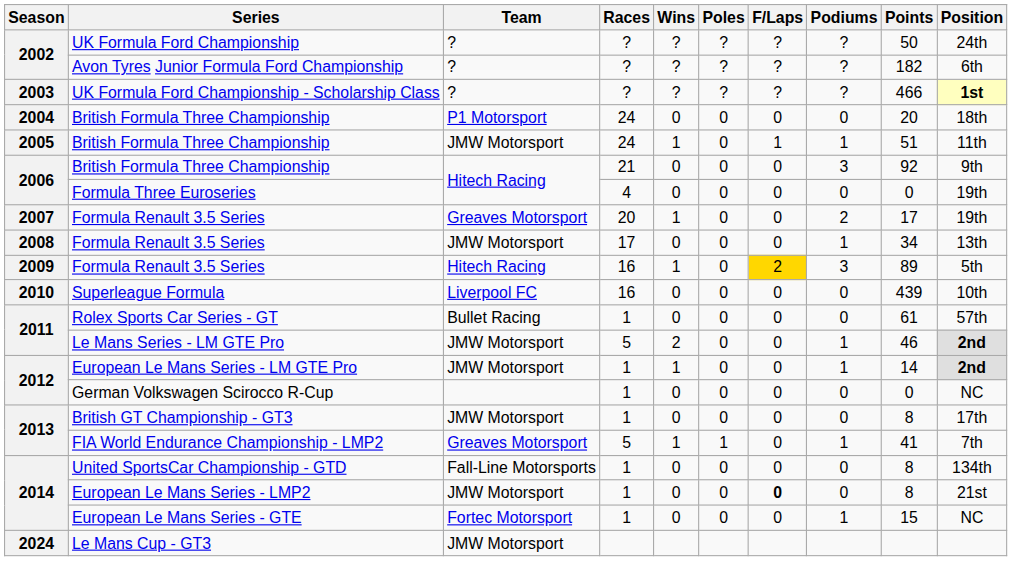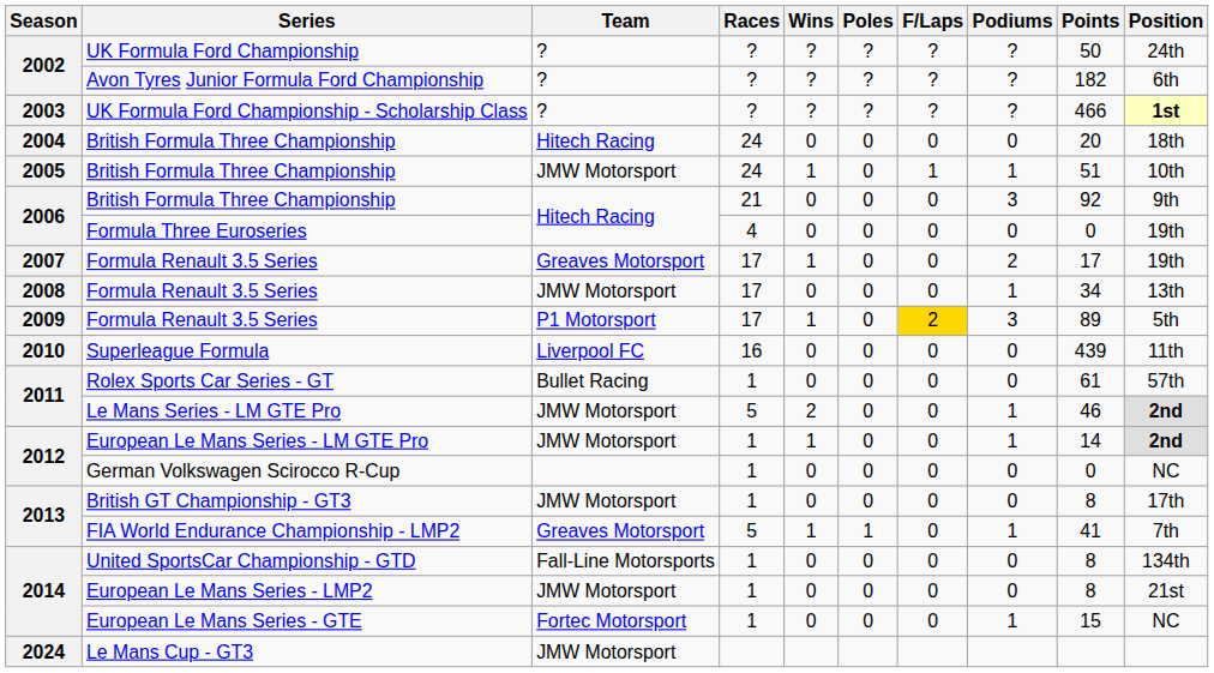 <table class="wikitable" style="font-size: 90%; text-align:center">
 <tr>
 <th>Season</th>
 <th>Series</th>
 <th>Team</th>
 <th>Races</th>
 <th>Wins</th>
 <th>Poles</th>
 <th>F/Laps</th>
 <th>Podiums</th>
 <th>Points</th>
 <th>Position</th>
 </tr>
 <tr>
 <th rowspan=2>2002</th>
 <td align=left><a href='#'>UK Formula Ford Championship</a></td>
 <td align=left>?</td>
 <td>?</td>
 <td>?</td>
 <td>?</td>
 <td>?</td>
 <td>?</td>
 <td>50</td>
 <td>24th</td>
 </tr>
 <tr>
 <td align=left><a href='#'>Avon Tyres</a> <a href='#'>Junior Formula Ford Championship</a></td>
 <td align=left>?</td>
 <td>?</td>
 <td>?</td>
 <td>?</td>
 <td>?</td>
 <td>?</td>
 <td>182</td>
 <td>6th</td>
 </tr>
 <tr>
 <th>2003</th>
 <td align=left><a href='#'>UK Formula Ford Championship - Scholarship Class</a></td>
 <td align=left>?</td>
 <td>?</td>
 <td>?</td>
 <td>?</td>
 <td>?</td>
 <td>?</td>
 <td>466</td>
 <td style="background:#FFFFBF;"><strong>1st</strong></td>
 </tr>
 <tr>
 <th>2004</th>
 <td align=left><a href='#'>British Formula Three Championship</a></td>
-<td align=left><a href='#'>P1 Motorsport</a></td>
+<td align=left><a href='#'>Hitech Racing</a></td>
 <td>24</td>
 <td>0</td>
 <td>0</td>
 <td>0</td>
 <td>0</td>
 <td>20</td>
 <td>18th</td>
 </tr>
 <tr>
 <th>2005</th>
 <td align=left><a href='#'>British Formula Three Championship</a></td>
 <td align=left>JMW Motorsport</td>
 <td>24</td>
 <td>1</td>
 <td>0</td>
 <td>1</td>
 <td>1</td>
 <td>51</td>
-<td>11th</td>
+<td>10th</td>
 </tr>
 <tr>
 <th rowspan=2>2006</th>
 <td align=left><a href='#'>British Formula Three Championship</a></td>
 <td align=left rowspan=2><a href='#'>Hitech Racing</a></td>
 <td>21</td>
 <td>0</td>
 <td>0</td>
 <td>0</td>
 <td>3</td>
 <td>92</td>
 <td>9th</td>
 </tr>
 <tr>
 <td align=left><a href='#'>Formula Three Euroseries</a></td>
 <td>4</td>
 <td>0</td>
 <td>0</td>
 <td>0</td>
 <td>0</td>
 <td>0</td>
 <td>19th</td>
 </tr>
 <tr>
 <th>2007</th>
 <td align=left><a href='#'>Formula Renault 3.5 Series</a></td>
 <td align=left><a href='#'>Greaves Motorsport</a></td>
-<td>20</td>
+<td>17</td>
 <td>1</td>
 <td>0</td>
 <td>0</td>
 <td>2</td>
 <td>17</td>
 <td>19th</td>
 </tr>
 <tr>
 <th>2008</th>
 <td align=left><a href='#'>Formula Renault 3.5 Series</a></td>
 <td align=left>JMW Motorsport</td>
 <td>17</td>
 <td>0</td>
 <td>0</td>
 <td>0</td>
 <td>1</td>
 <td>34</td>
 <td>13th</td>
 </tr>
 <tr>
 <th>2009</th>
 <td align=left><a href='#'>Formula Renault 3.5 Series</a></td>
-<td align=left><a href='#'>Hitech Racing</a></td>
-<td>16</td>
+<td align=left><a href='#'>P1 Motorsport</a></td>
+<td>17</td>
 <td>1</td>
 <td>0</td>
 <td style="background: gold;">2</td>
 <td>3</td>
 <td>89</td>
 <td>5th</td>
 </tr>
 <tr>
 <th>2010</th>
 <td align=left><a href='#'>Superleague Formula</a></td>
 <td align=left><a href='#'>Liverpool FC</a></td>
 <td>16</td>
 <td>0</td>
 <td>0</td>
 <td>0</td>
 <td>0</td>
 <td>439</td>
-<td>10th</td>
+<td>11th</td>
 </tr>
 <tr>
 <th rowspan="2">2011</th>
 <td align=left><a href='#'>Rolex Sports Car Series - GT</a></td>
 <td align=left>Bullet Racing</td>
 <td>1</td>
 <td>0</td>
 <td>0</td>
 <td>0</td>
 <td>0</td>
 <td>61</td>
 <td>57th</td>
 </tr>
 <tr>
 <td align=left><a href='#'>Le Mans Series - LM GTE Pro</a></td>
 <td align=left>JMW Motorsport</td>
 <td>5</td>
 <td>2</td>
 <td>0</td>
 <td>0</td>
 <td>1</td>
 <td>46</td>
 <td style="background:#DFDFDF;"><strong>2nd</strong></td>
 </tr>
 <tr>
 <th rowspan="2">2012</th>
 <td align=left><a href='#'>European Le Mans Series - LM GTE Pro</a></td>
 <td align=left>JMW Motorsport</td>
 <td>1</td>
 <td>1</td>
 <td>0</td>
 <td>0</td>
 <td>1</td>
 <td>14</td>
 <td style="background:#DFDFDF;"><strong>2nd</strong></td>
 </tr>
 <tr>
 <td align=left>German Volkswagen Scirocco R-Cup</td>
 <td></td>
 <td>1</td>
 <td>0</td>
 <td>0</td>
 <td>0</td>
 <td>0</td>
 <td>0</td>
 <td>NC</td>
 </tr>
 <tr>
 <th rowspan="2">2013</th>
 <td align=left><a href='#'>British GT Championship - GT3</a></td>
 <td align=left>JMW Motorsport</td>
 <td>1</td>
 <td>0</td>
 <td>0</td>
 <td>0</td>
 <td>0</td>
 <td>8</td>
 <td>17th</td>
 </tr>
 <tr>
 <td align=left><a href='#'>FIA World Endurance Championship - LMP2</a></td>
 <td align=left><a href='#'>Greaves Motorsport</a></td>
 <td>5</td>
 <td>1</td>
 <td>1</td>
 <td>0</td>
 <td>1</td>
 <td>41</td>
 <td>7th</td>
 </tr>
 <tr>
 <th rowspan="3">2014</th>
 <td align=left><a href='#'>United SportsCar Championship - GTD</a></td>
 <td align=left>Fall-Line Motorsports</td>
 <td>1</td>
 <td>0</td>
 <td>0</td>
 <td>0</td>
 <td>0</td>
 <td>8</td>
 <td>134th</td>
 </tr>
 <tr>
 <td align=left><a href='#'>European Le Mans Series - LMP2</a></td>
 <td align=left>JMW Motorsport</td>
 <td>1</td>
 <td>0</td>
 <td>0</td>
-<td><strong>0</strong></td>
+<td>0</td>
 <td>0</td>
 <td>8</td>
 <td>21st</td>
 </tr>
 <tr>
 <td align=left><a href='#'>European Le Mans Series - GTE</a></td>
 <td align=left><a href='#'>Fortec Motorsport</a></td>
 <td>1</td>
 <td>0</td>
 <td>0</td>
 <td>0</td>
 <td>1</td>
 <td>15</td>
 <td>NC</td>
 </tr>
 <tr>
 <th>2024</th>
 <td align=left><a href='#'>Le Mans Cup - GT3</a></td>
 <td align=left>JMW Motorsport</td>
 <td></td>
 <td></td>
 <td></td>
 <td></td>
 <td></td>
 <td></td>
 <td></td>
 </tr>
 </table>
